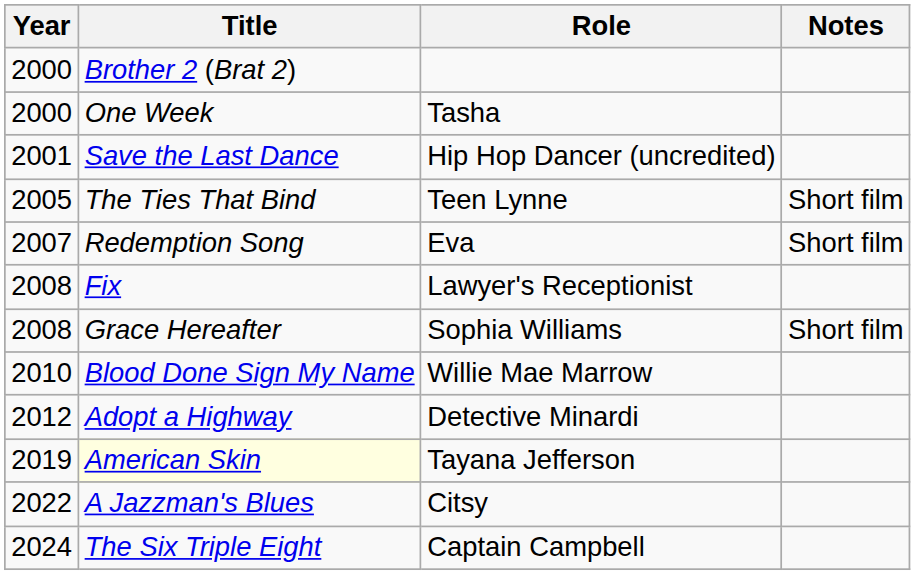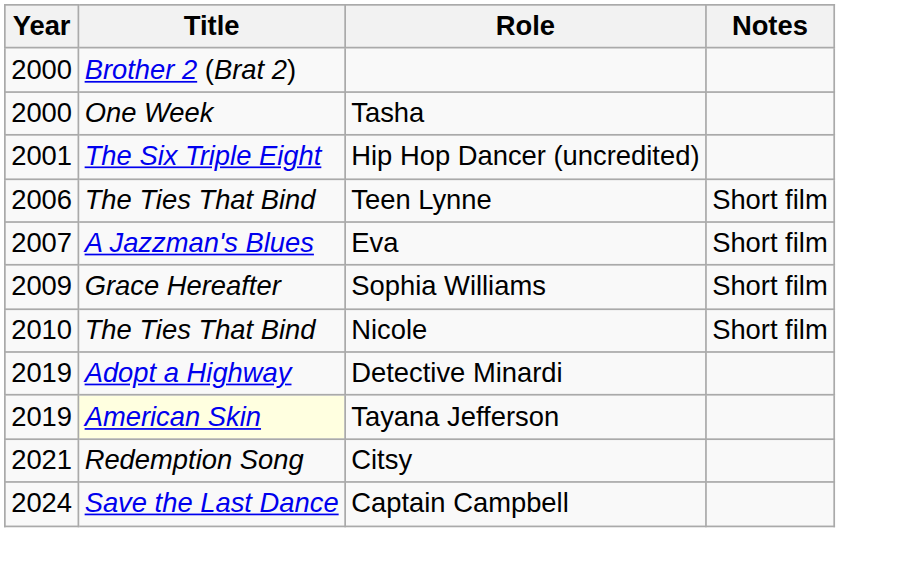 <table class="wikitable sortable">
 <tr>
 <th>Year</th>
 <th>Title</th>
 <th>Role</th>
 <th class="unsortable">Notes</th>
 </tr>
 <tr>
 <td>2000</td>
 <td><em><a href='#'>Brother 2</a></em> (<em>Brat 2</em>)</td>
 <td></td>
 <td></td>
 </tr>
 <tr>
 <td>2000</td>
 <td><em>One Week</em></td>
 <td>Tasha</td>
 <td></td>
 </tr>
 <tr>
 <td>2001</td>
-<td><em><a href='#'>Save the Last Dance</a></em></td>
+<td><em><a href='#'>The Six Triple Eight</a></em></td>
 <td>Hip Hop Dancer (uncredited)</td>
 <td></td>
 </tr>
 <tr>
-<td>2005</td>
+<td>2006</td>
 <td><em>The Ties That Bind</em></td>
 <td>Teen Lynne</td>
 <td>Short film</td>
 </tr>
 <tr>
 <td>2007</td>
-<td><em>Redemption Song</em></td>
+<td><em><a href='#'>A Jazzman's Blues</a></em></td>
 <td>Eva</td>
 <td>Short film</td>
 </tr>
 <tr>
-<td>2008</td>
-<td><em><a href='#'>Fix</a></em></td>
-<td>Lawyer's Receptionist</td>
-<td></td>
-</tr>
-<tr>
-<td>2008</td>
+<td>2009</td>
 <td><em>Grace Hereafter</em></td>
 <td>Sophia Williams</td>
 <td>Short film</td>
 </tr>
 <tr>
 <td>2010</td>
-<td><em><a href='#'>Blood Done Sign My Name</a></em></td>
-<td>Willie Mae Marrow</td>
-<td></td>
+<td><em>The Ties That Bind</em></td>
+<td>Nicole</td>
+<td>Short film</td>
 </tr>
 <tr>
-<td>2012</td>
+<td>2019</td>
 <td><em><a href='#'>Adopt a Highway</a></em></td>
 <td>Detective Minardi</td>
 <td></td>
 </tr>
 <tr>
 <td>2019</td>
 <td style="background: lightyellow;"><em><a href='#'>American Skin</a></em></td>
 <td>Tayana Jefferson</td>
 <td></td>
 </tr>
 <tr>
-<td>2022</td>
-<td><em><a href='#'>A Jazzman's Blues</a></em></td>
+<td>2021</td>
+<td><em>Redemption Song</em></td>
 <td>Citsy</td>
 <td></td>
 </tr>
 <tr>
 <td>2024</td>
-<td><em><a href='#'>The Six Triple Eight</a></em></td>
+<td><em><a href='#'>Save the Last Dance</a></em></td>
 <td>Captain Campbell</td>
 <td></td>
 </tr>
 </table>
